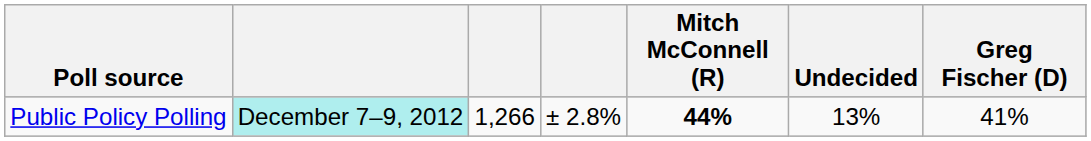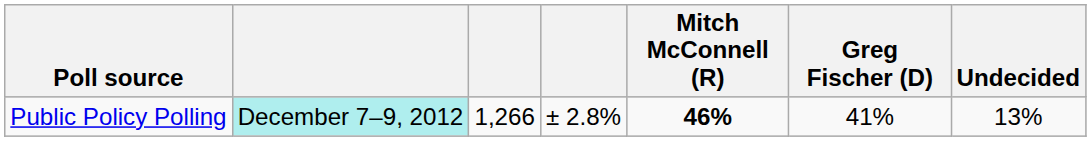 <table class="wikitable" style="text-align:center">
 <tr valign= bottom>
 <th>Poll source</th>
 <th></th>
 <th></th>
 <th></th>
 <th style="width:100px;">Mitch<br>McConnell (R)</th>
+<th style="width:100px;">Greg<br>Fischer (D)</th>
 <th>Undecided</th>
-<th style="width:100px;">Greg<br>Fischer (D)</th>
 </tr>
 <tr>
 <td align=left><a href='#'>Public Policy Polling</a></td>
 <td style="background: paleturquoise;">December 7–9, 2012</td>
 <td>1,266</td>
 <td>± 2.8%</td>
-<td><strong>44%</strong></td>
+<td><strong>46%</strong></td>
+<td>41%</td>
 <td>13%</td>
-<td>41%</td>
 </tr>
 </table>
